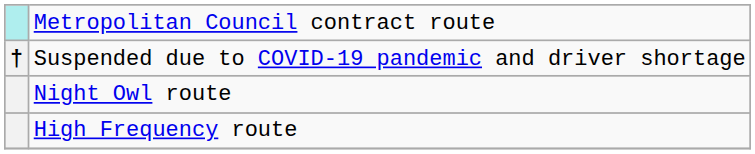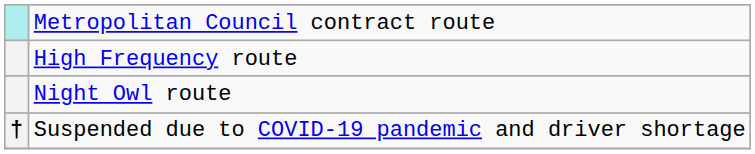 <table class="wikitable collapsible">
 <tr>
 <th style="background-color:PaleTurquoise"></th>
 <td><a href='#'>Metropolitan Council</a> contract route</td>
 </tr>
 <tr>
-<th>†</th>
-<td>Suspended due to <a href='#'>COVID-19 pandemic</a> and driver shortage</td>
+<th></th>
+<td><a href='#'>High Frequency</a> route</td>
 </tr>
 <tr>
 <th></th>
 <td><a href='#'>Night Owl</a> route</td>
 </tr>
 <tr>
-<th></th>
-<td><a href='#'>High Frequency</a> route</td>
+<th>†</th>
+<td>Suspended due to <a href='#'>COVID-19 pandemic</a> and driver shortage</td>
 </tr>
 <tr>
 </tr>
 </table>
